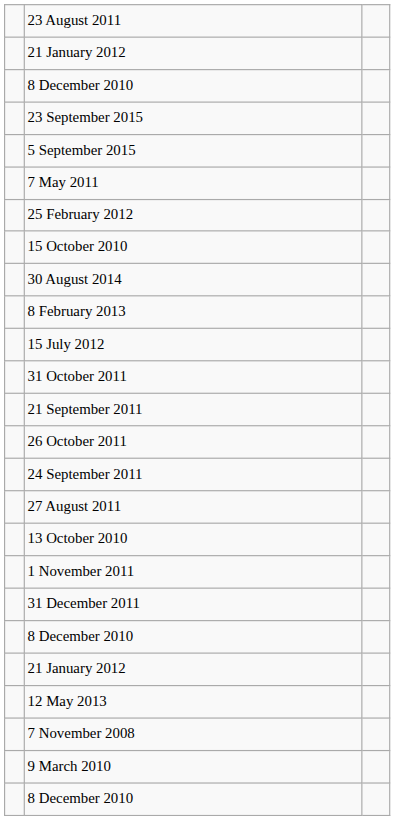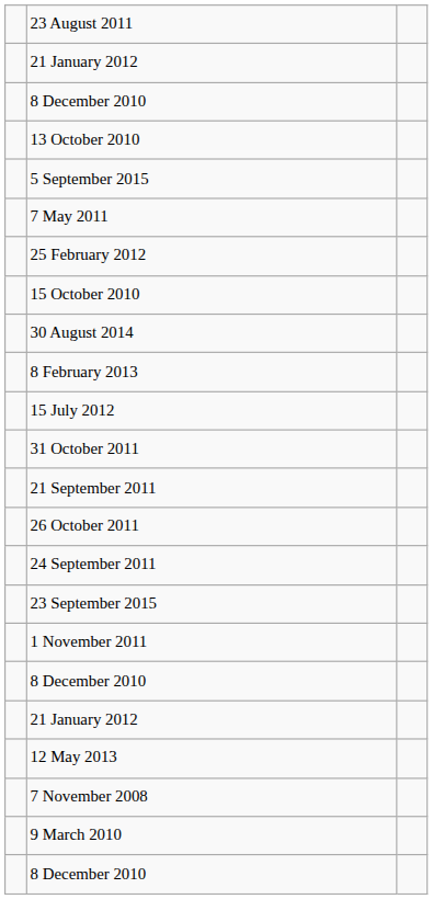 <table class="wikitable" style="font-size: 80%; float: left; width: 26em; margin-right: 1em; height: 700px">
 <tr>
 <td></td>
 <td>23 August 2011</td>
 <td></td>
 </tr>
 <tr>
 <td></td>
 <td>21 January 2012</td>
 <td></td>
 </tr>
 <tr>
 <td></td>
 <td>8 December 2010</td>
 <td></td>
 </tr>
 <tr>
 <td></td>
-<td>23 September 2015</td>
+<td>13 October 2010</td>
 <td></td>
 </tr>
 <tr>
 <td></td>
 <td>5 September 2015</td>
 <td></td>
 </tr>
 <tr>
 <td></td>
 <td>7 May 2011</td>
 <td></td>
 </tr>
 <tr>
 <td></td>
 <td>25 February 2012</td>
 <td></td>
 </tr>
 <tr>
 <td></td>
 <td>15 October 2010</td>
 <td></td>
 </tr>
 <tr>
 <td></td>
 <td>30 August 2014</td>
 <td></td>
 </tr>
 <tr>
 <td></td>
 <td>8 February 2013</td>
 <td></td>
 </tr>
 <tr>
 <td></td>
 <td>15 July 2012</td>
 <td></td>
 </tr>
 <tr>
 <td></td>
 <td>31 October 2011</td>
 <td></td>
 </tr>
 <tr>
 <td></td>
 <td>21 September 2011</td>
 <td></td>
 </tr>
 <tr>
 <td></td>
 <td>26 October 2011</td>
 <td></td>
 </tr>
 <tr>
 <td></td>
 <td>24 September 2011</td>
 <td></td>
 </tr>
 <tr>
 <td></td>
-<td>27 August 2011</td>
-<td></td>
-</tr>
-<tr>
-<td></td>
-<td>13 October 2010</td>
+<td>23 September 2015</td>
 <td></td>
 </tr>
 <tr>
 <td></td>
 <td>1 November 2011</td>
-<td></td>
-</tr>
-<tr>
-<td></td>
-<td>31 December 2011</td>
 <td></td>
 </tr>
 <tr>
 <td></td>
 <td>8 December 2010</td>
 <td></td>
 </tr>
 <tr>
 <td></td>
 <td>21 January 2012</td>
 <td></td>
 </tr>
 <tr>
 <td></td>
 <td>12 May 2013</td>
 <td></td>
 </tr>
 <tr>
 <td></td>
 <td>7 November 2008</td>
 <td></td>
 </tr>
 <tr>
 <td></td>
 <td>9 March 2010</td>
 <td> </td>
 </tr>
 <tr>
 <td></td>
 <td>8 December 2010</td>
 <td></td>
 </tr>
 </table>
